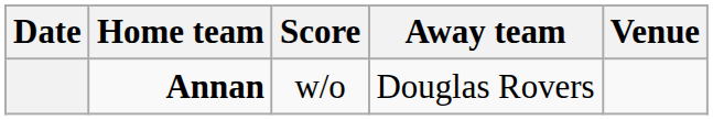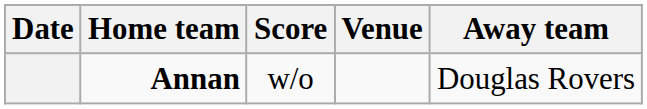 <table class="wikitable football-result-list" style="max-width: 80em; text-align: center">
 <tr>
 <th scope="col">Date</th>
 <th scope="col">Home team</th>
 <th scope="col">Score</th>
+<th scope="col">Venue</th>
 <th scope="col">Away team</th>
-<th scope="col">Venue</th>
 </tr>
 <tr>
 <th scope="row"></th>
 <td align=right><strong>Annan</strong></td>
 <td>w/o</td>
+<td></td>
 <td align=left>Douglas Rovers</td>
-<td></td>
 </tr>
 </table>
